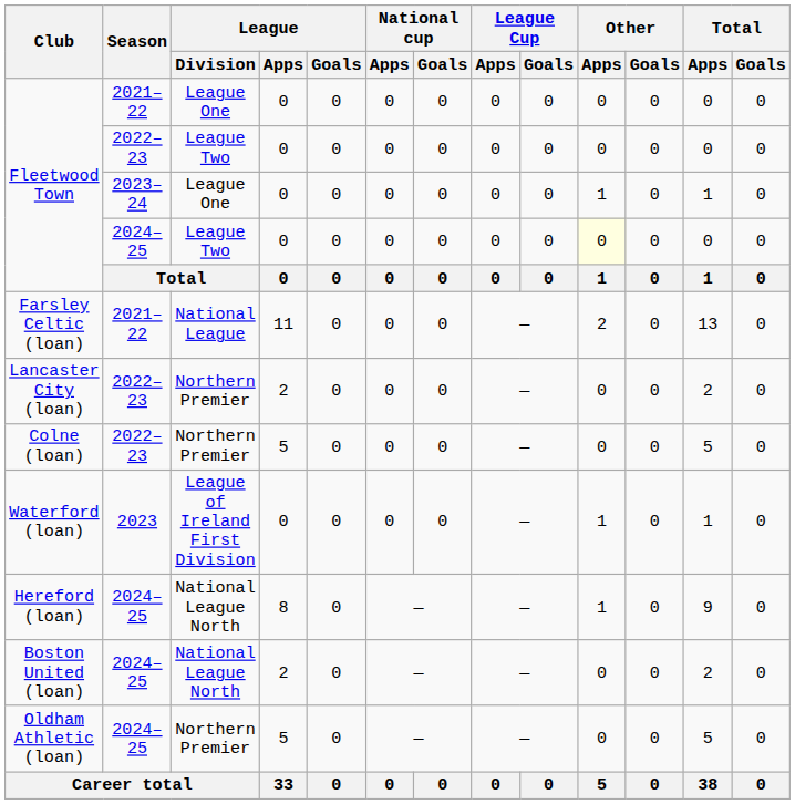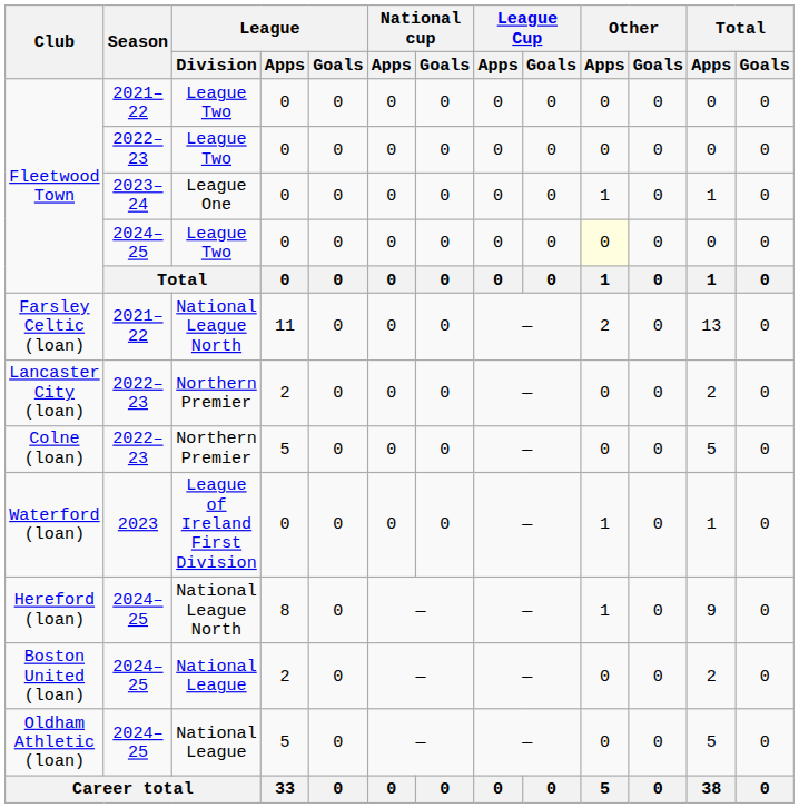 <table class="wikitable" style="text-align:center;">
 <tr>
 <th rowspan="2">Club</th>
 <th rowspan="2">Season</th>
 <th colspan="3">League</th>
 <th colspan="2">National cup</th>
 <th colspan="2"><a href='#'>League Cup</a></th>
 <th colspan="2">Other</th>
 <th colspan="2">Total</th>
 </tr>
 <tr>
 <th>Division</th>
 <th>Apps</th>
 <th>Goals</th>
 <th>Apps</th>
 <th>Goals</th>
 <th>Apps</th>
 <th>Goals</th>
 <th>Apps</th>
 <th>Goals</th>
 <th>Apps</th>
 <th>Goals</th>
 </tr>
 <tr>
 <td rowspan="5"><a href='#'>Fleetwood Town</a></td>
 <td><a href='#'>2021–22</a></td>
-<td><a href='#'>League One</a></td>
+<td><a href='#'>League Two</a></td>
 <td>0</td>
 <td>0</td>
 <td>0</td>
 <td>0</td>
 <td>0</td>
 <td>0</td>
 <td>0</td>
 <td>0</td>
 <td>0</td>
 <td>0</td>
 </tr>
 <tr>
 <td><a href='#'>2022–23</a></td>
 <td><a href='#'>League Two</a></td>
 <td>0</td>
 <td>0</td>
 <td>0</td>
 <td>0</td>
 <td>0</td>
 <td>0</td>
 <td>0</td>
 <td>0</td>
 <td>0</td>
 <td>0</td>
 </tr>
 <tr>
 <td><a href='#'>2023–24</a></td>
 <td>League One</td>
 <td>0</td>
 <td>0</td>
 <td>0</td>
 <td>0</td>
 <td>0</td>
 <td>0</td>
 <td>1</td>
 <td>0</td>
 <td>1</td>
 <td>0</td>
 </tr>
 <tr>
 <td><a href='#'>2024–25</a></td>
 <td><a href='#'>League Two</a></td>
 <td>0</td>
 <td>0</td>
 <td>0</td>
 <td>0</td>
 <td>0</td>
 <td>0</td>
 <td style="background: lightyellow;">0</td>
 <td>0</td>
 <td>0</td>
 <td>0</td>
 </tr>
 <tr>
 <th colspan="2">Total</th>
 <th>0</th>
 <th>0</th>
 <th>0</th>
 <th>0</th>
 <th>0</th>
 <th>0</th>
 <th>1</th>
 <th>0</th>
 <th>1</th>
 <th>0</th>
 </tr>
 <tr>
 <td><a href='#'>Farsley Celtic</a> (loan)</td>
 <td><a href='#'>2021–22</a></td>
-<td><a href='#'>National League</a></td>
+<td><a href='#'>National League North</a></td>
 <td>11</td>
 <td>0</td>
 <td>0</td>
 <td>0</td>
 <td colspan="2">—</td>
 <td>2</td>
 <td>0</td>
 <td>13</td>
 <td>0</td>
 </tr>
 <tr>
 <td><a href='#'>Lancaster City</a> (loan)</td>
 <td><a href='#'>2022–23</a></td>
 <td><a href='#'>Northern</a> Premier</td>
 <td>2</td>
 <td>0</td>
 <td>0</td>
 <td>0</td>
 <td colspan="2">—</td>
 <td>0</td>
 <td>0</td>
 <td>2</td>
 <td>0</td>
 </tr>
 <tr>
 <td><a href='#'>Colne</a> (loan)</td>
 <td><a href='#'>2022–23</a></td>
 <td>Northern Premier</td>
 <td>5</td>
 <td>0</td>
 <td>0</td>
 <td>0</td>
 <td colspan="2">—</td>
 <td>0</td>
 <td>0</td>
 <td>5</td>
 <td>0</td>
 </tr>
 <tr>
 <td><a href='#'>Waterford</a> (loan)</td>
 <td><a href='#'>2023</a></td>
 <td><a href='#'>League of Ireland First Division</a></td>
 <td>0</td>
 <td>0</td>
 <td>0</td>
 <td>0</td>
 <td colspan="2">—</td>
 <td>1</td>
 <td>0</td>
 <td>1</td>
 <td>0</td>
 </tr>
 <tr>
 <td><a href='#'>Hereford</a> (loan)</td>
 <td><a href='#'>2024–25</a></td>
 <td>National League North</td>
 <td>8</td>
 <td>0</td>
 <td colspan="2">—</td>
 <td colspan="2">—</td>
 <td>1</td>
 <td>0</td>
 <td>9</td>
 <td>0</td>
 </tr>
 <tr>
 <td><a href='#'>Boston United</a> (loan)</td>
 <td><a href='#'>2024–25</a></td>
-<td><a href='#'>National League North</a></td>
+<td><a href='#'>National League</a></td>
 <td>2</td>
 <td>0</td>
 <td colspan="2">—</td>
 <td colspan="2">—</td>
 <td>0</td>
 <td>0</td>
 <td>2</td>
 <td>0</td>
 </tr>
 <tr>
 <td><a href='#'>Oldham Athletic</a> (loan)</td>
 <td><a href='#'>2024–25</a></td>
-<td>Northern Premier</td>
+<td>National League</td>
 <td>5</td>
 <td>0</td>
 <td colspan="2">—</td>
 <td colspan="2">—</td>
 <td>0</td>
 <td>0</td>
 <td>5</td>
 <td>0</td>
 </tr>
 <tr>
 <th colspan="3">Career total</th>
 <th>33</th>
 <th>0</th>
 <th>0</th>
 <th>0</th>
 <th>0</th>
 <th>0</th>
 <th>5</th>
 <th>0</th>
 <th>38</th>
 <th>0</th>
 </tr>
 </table>
